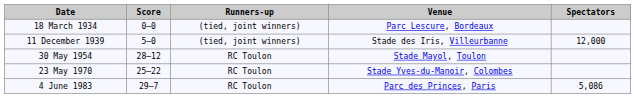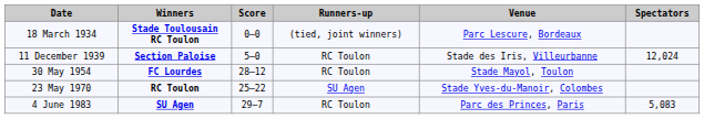 <table cellpadding="4" cellspacing="0" border="1" style="background:#f7f8ff; width:80%; font-size:100%; border:gray solid 1px; border-collapse:collapse;">
 <tr style="background:#ccc;">
 <td align=center><strong>Date</strong></td>
+<td align=center><strong>Winners</strong></td>
 <td align=center><strong>Score</strong></td>
 <td align=center><strong>Runners-up</strong></td>
 <td align=center><strong>Venue</strong></td>
 <td align=center><strong>Spectators</strong></td>
 </tr>
 <tr>
 <td align=center>18 March 1934</td>
+<td align=center><strong><a href='#'>Stade Toulousain</a></strong> <br> <strong>RC Toulon</strong></td>
 <td align=center>0–0</td>
 <td align=center>(tied, joint winners)</td>
 <td align=center><a href='#'>Parc Lescure</a>, <a href='#'>Bordeaux</a></td>
 <td align=center></td>
 </tr>
 <tr>
 <td align=center>11 December 1939</td>
+<td align=center><strong><a href='#'>Section Paloise</a></strong></td>
 <td align=center>5–0</td>
-<td align=center>(tied, joint winners)</td>
+<td align=center>RC Toulon</td>
 <td align=center>Stade des Iris, <a href='#'>Villeurbanne</a></td>
-<td align=center>12,000</td>
+<td align=center>12,024</td>
 </tr>
 <tr>
 <td align=center>30 May 1954</td>
+<td align=center><strong><a href='#'>FC Lourdes</a></strong></td>
 <td align=center>28–12</td>
 <td align=center>RC Toulon</td>
 <td align=center><a href='#'>Stade Mayol</a>, <a href='#'>Toulon</a></td>
 <td align=center></td>
 </tr>
 <tr>
 <td align=center>23 May 1970</td>
+<td align=center><strong>RC Toulon</strong></td>
 <td align=center>25–22</td>
-<td align=center>RC Toulon</td>
+<td align=center><a href='#'>SU Agen</a></td>
 <td align=center><a href='#'>Stade Yves-du-Manoir</a>, <a href='#'>Colombes</a></td>
 <td align=center></td>
 </tr>
 <tr>
 <td align=center>4 June 1983</td>
+<td align=center><strong><a href='#'>SU Agen</a></strong></td>
 <td align=center>29–7</td>
 <td align=center>RC Toulon</td>
 <td align=center><a href='#'>Parc des Princes</a>, <a href='#'>Paris</a></td>
-<td align=center>5,086</td>
+<td align=center>5,083</td>
 </tr>
 </table>
